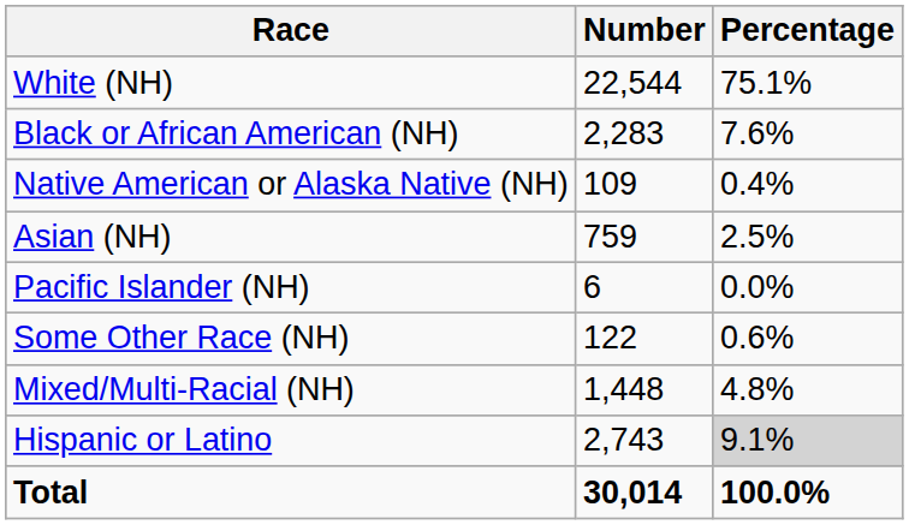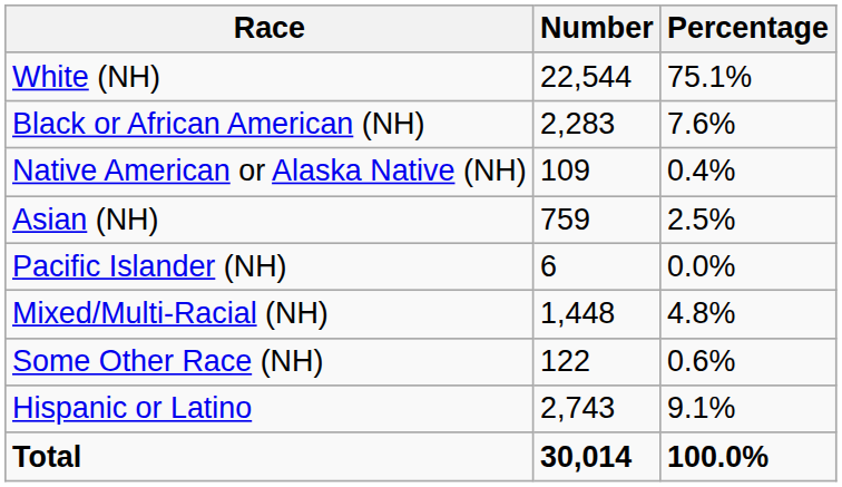 <table class="wikitable">
 <tr>
 <th>Race</th>
 <th>Number</th>
 <th>Percentage</th>
 </tr>
 <tr>
 <td><a href='#'>White</a> (NH)</td>
 <td>22,544</td>
 <td>75.1%</td>
 </tr>
 <tr>
 <td><a href='#'>Black or African American</a> (NH)</td>
 <td>2,283</td>
 <td>7.6%</td>
 </tr>
 <tr>
 <td><a href='#'>Native American</a> or <a href='#'>Alaska Native</a> (NH)</td>
 <td>109</td>
 <td>0.4%</td>
 </tr>
 <tr>
 <td><a href='#'>Asian</a> (NH)</td>
 <td>759</td>
 <td>2.5%</td>
 </tr>
 <tr>
 <td><a href='#'>Pacific Islander</a> (NH)</td>
 <td>6</td>
 <td>0.0%</td>
 </tr>
 <tr>
+<td><a href='#'>Mixed/Multi-Racial</a> (NH)</td>
+<td>1,448</td>
+<td>4.8%</td>
+</tr>
+<tr>
 <td><a href='#'>Some Other Race</a> (NH)</td>
 <td>122</td>
 <td>0.6%</td>
 </tr>
 <tr>
-<td><a href='#'>Mixed/Multi-Racial</a> (NH)</td>
-<td>1,448</td>
-<td>4.8%</td>
-</tr>
-<tr>
 <td><a href='#'>Hispanic or Latino</a></td>
 <td>2,743</td>
-<td style="background: lightgrey;">9.1%</td>
+<td>9.1%</td>
 </tr>
 <tr>
 <td><strong>Total</strong></td>
 <td><strong>30,014</strong></td>
 <td><strong>100.0%</strong></td>
 </tr>
 </table>
